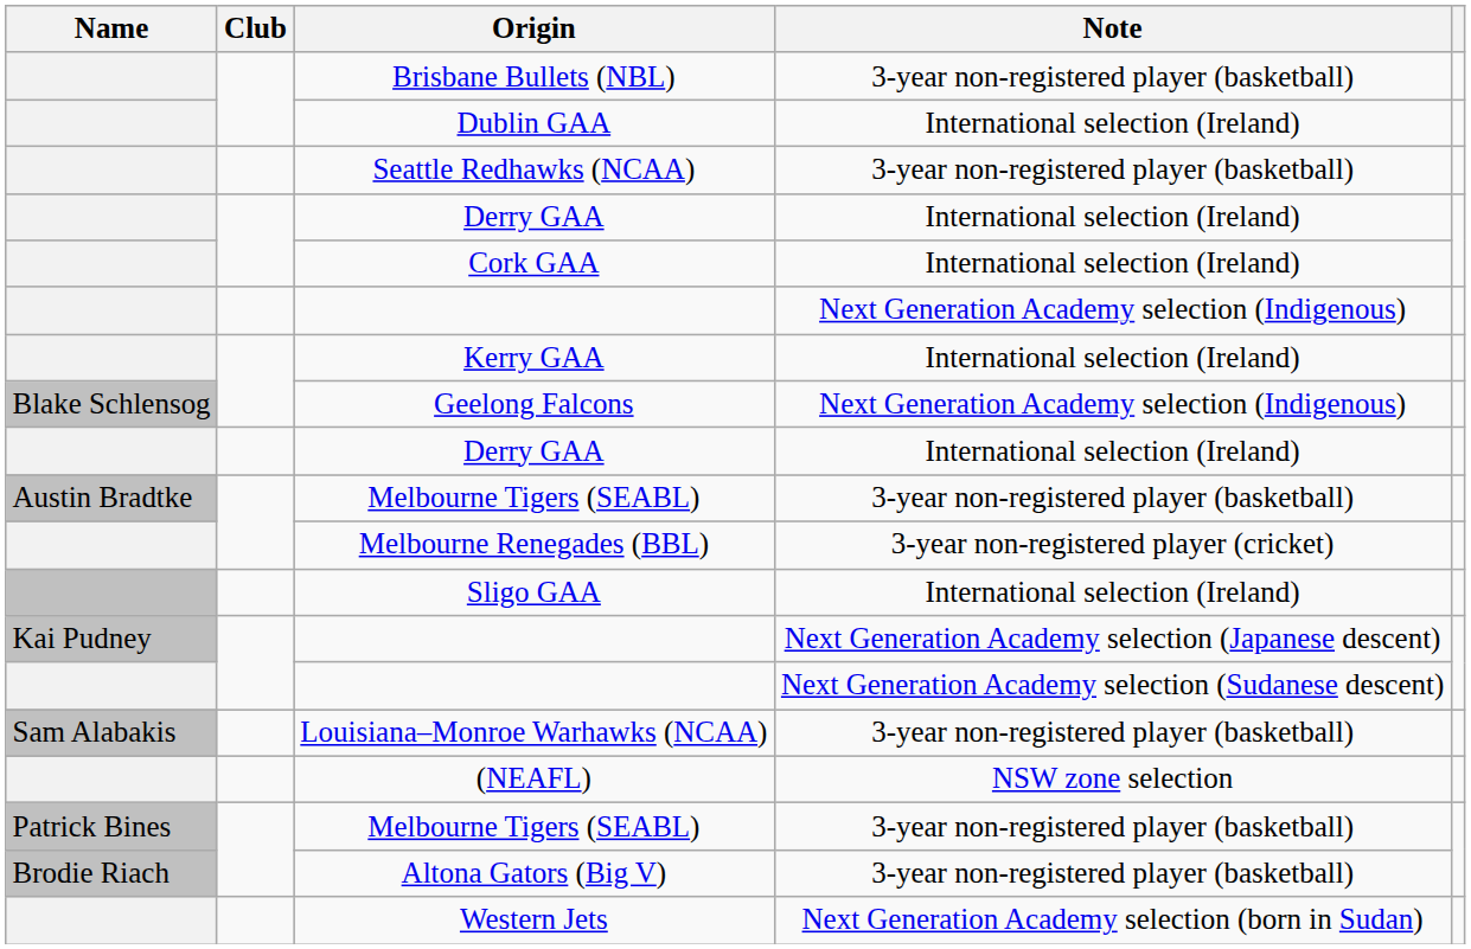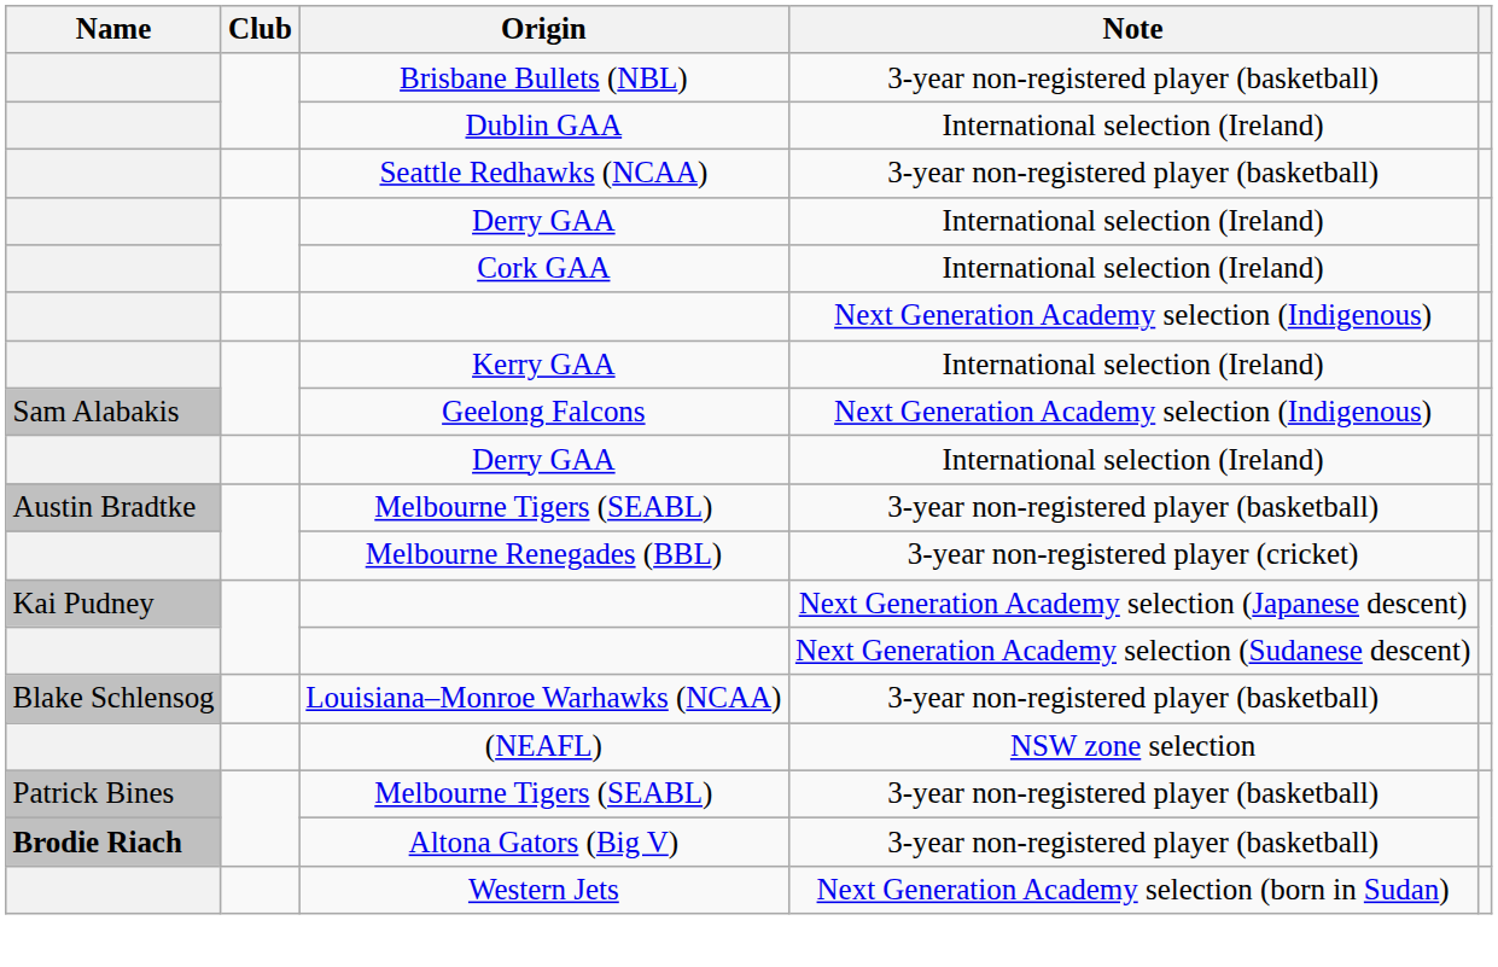 <table class="wikitable sortable plainrowheaders" style="text-align:center">
 <tr>
 <th scope="col">Name</th>
 <th scope="col">Club</th>
 <th scope="col">Origin</th>
 <th scope="col">Note</th>
 <th class="unsortable"></th>
 </tr>
 <tr>
 <th scope="row"></th>
 <td rowspan=2></td>
 <td><a href='#'>Brisbane Bullets</a> (<a href='#'>NBL</a>)</td>
 <td>3-year non-registered player (basketball)</td>
 <td></td>
 </tr>
 <tr>
 <th scope="row"></th>
 <td><a href='#'>Dublin GAA</a></td>
 <td>International selection (Ireland)</td>
 <td></td>
 </tr>
 <tr>
 <th scope="row"></th>
 <td></td>
 <td><a href='#'>Seattle Redhawks</a> (<a href='#'>NCAA</a>)</td>
 <td>3-year non-registered player (basketball)</td>
 <td></td>
 </tr>
 <tr>
 <th scope="row"></th>
 <td rowspan=2></td>
 <td><a href='#'>Derry GAA</a></td>
 <td>International selection (Ireland)</td>
 <td rowspan=2></td>
 </tr>
 <tr>
 <th scope="row"></th>
 <td><a href='#'>Cork GAA</a></td>
 <td>International selection (Ireland)</td>
 </tr>
 <tr>
 <th scope="row"></th>
 <td></td>
 <td></td>
 <td><a href='#'>Next Generation Academy</a> selection (<a href='#'>Indigenous</a>)</td>
 <td></td>
 </tr>
 <tr>
 <th scope="row"></th>
 <td rowspan=2></td>
 <td><a href='#'>Kerry GAA</a></td>
 <td>International selection (Ireland)</td>
 <td></td>
 </tr>
 <tr>
-<td bgcolor="#C0C0C0" align="left">Blake Schlensog</td>
+<td bgcolor="#C0C0C0" align="left">Sam Alabakis</td>
 <td><a href='#'>Geelong Falcons</a></td>
 <td><a href='#'>Next Generation Academy</a> selection (<a href='#'>Indigenous</a>)</td>
 <td></td>
 </tr>
 <tr>
 <th scope="row"></th>
 <td></td>
 <td><a href='#'>Derry GAA</a></td>
 <td>International selection (Ireland)</td>
 <td></td>
 </tr>
 <tr>
 <td bgcolor="#C0C0C0" align="left">Austin Bradtke</td>
 <td rowspan=2></td>
 <td><a href='#'>Melbourne Tigers</a> (<a href='#'>SEABL</a>)</td>
 <td>3-year non-registered player (basketball)</td>
 <td></td>
 </tr>
 <tr>
 <th scope="row"></th>
 <td><a href='#'>Melbourne Renegades</a> (<a href='#'>BBL</a>)</td>
 <td>3-year non-registered player (cricket)</td>
 <td></td>
 </tr>
 <tr>
-<td bgcolor="#C0C0C0" align="left"></td>
-<td></td>
-<td><a href='#'>Sligo GAA</a></td>
-<td>International selection (Ireland)</td>
-<td></td>
-</tr>
-<tr>
 <td bgcolor="#C0C0C0" align="left">Kai Pudney</td>
 <td rowspan=2></td>
 <td></td>
 <td><a href='#'>Next Generation Academy</a> selection (<a href='#'>Japanese</a> descent)</td>
 <td rowspan=2></td>
 </tr>
 <tr>
 <th scope="row"></th>
 <td></td>
 <td><a href='#'>Next Generation Academy</a> selection (<a href='#'>Sudanese</a> descent)</td>
 </tr>
 <tr>
-<td bgcolor="#C0C0C0" align="left">Sam Alabakis</td>
+<td bgcolor="#C0C0C0" align="left">Blake Schlensog</td>
 <td></td>
 <td><a href='#'>Louisiana–Monroe Warhawks</a> (<a href='#'>NCAA</a>)</td>
 <td>3-year non-registered player (basketball)</td>
 <td></td>
 </tr>
 <tr>
 <th scope="row"></th>
 <td></td>
 <td> (<a href='#'>NEAFL</a>)</td>
 <td><a href='#'>NSW zone</a> selection</td>
 <td></td>
 </tr>
 <tr>
 <td bgcolor="#C0C0C0" align="left">Patrick Bines</td>
 <td rowspan=2></td>
 <td><a href='#'>Melbourne Tigers</a> (<a href='#'>SEABL</a>)</td>
 <td>3-year non-registered player (basketball)</td>
 <td rowspan=2></td>
 </tr>
 <tr>
-<td bgcolor="#C0C0C0" align="left">Brodie Riach</td>
+<td bgcolor="#C0C0C0" align="left"><strong>Brodie Riach</strong></td>
 <td><a href='#'>Altona Gators</a> (<a href='#'>Big V</a>)</td>
 <td>3-year non-registered player (basketball)</td>
 </tr>
 <tr>
 <th scope="row"></th>
 <td></td>
 <td><a href='#'>Western Jets</a></td>
 <td><a href='#'>Next Generation Academy</a> selection (born in <a href='#'>Sudan</a>)</td>
 <td></td>
 </tr>
 </table>
